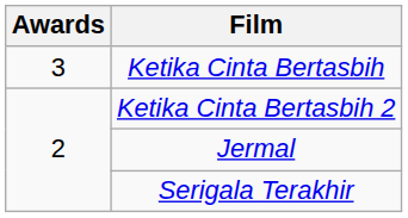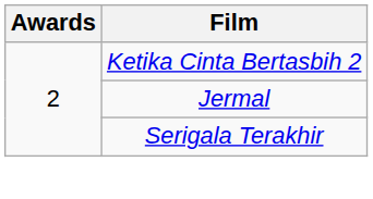 <table class="wikitable">
 <tr>
 <th>Awards</th>
 <th>Film</th>
-</tr>
-<tr>
-<td style="text-align:center">3</td>
-<td style="text-align:center"><em><a href='#'>Ketika Cinta Bertasbih</a></em></td>
 </tr>
 <tr>
 <td style="text-align:center" rowspan= "3">2</td>
 <td style="text-align:center"><em><a href='#'>Ketika Cinta Bertasbih 2</a></em></td>
 </tr>
 <tr>
 <td style="text-align:center"><em><a href='#'>Jermal</a></em></td>
 </tr>
 <tr>
 <td style="text-align:center"><em><a href='#'>Serigala Terakhir</a></em></td>
 </tr>
 </table>
